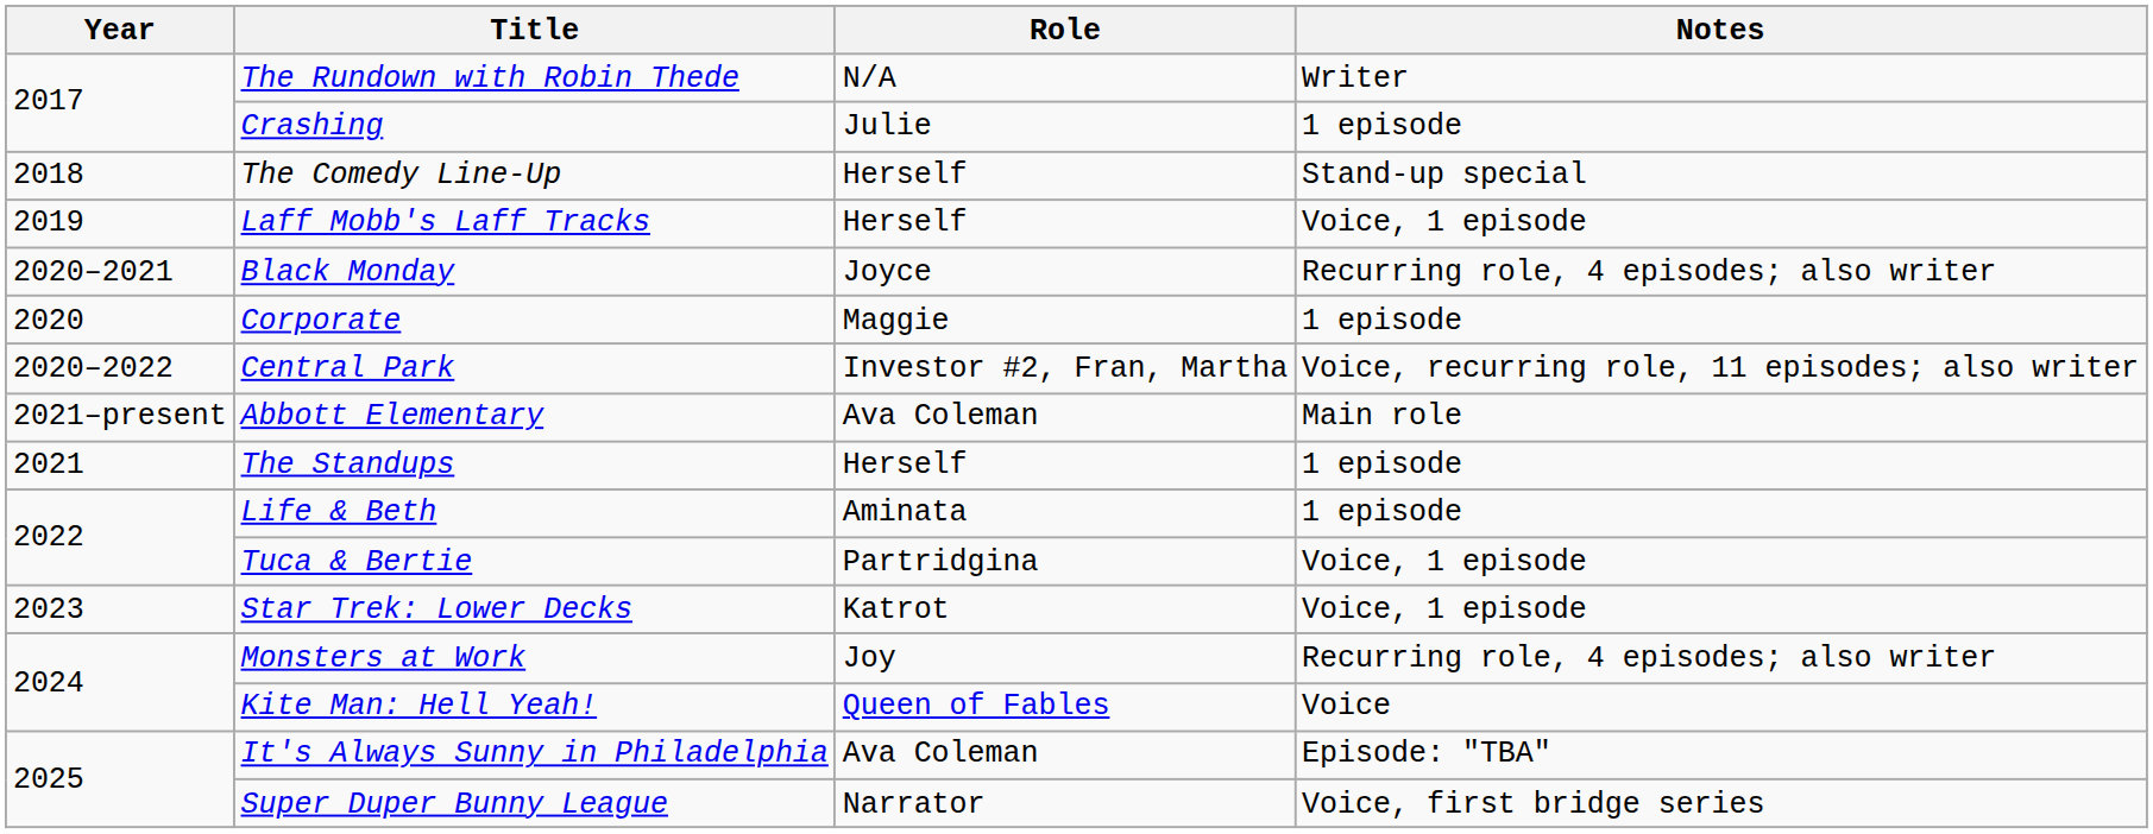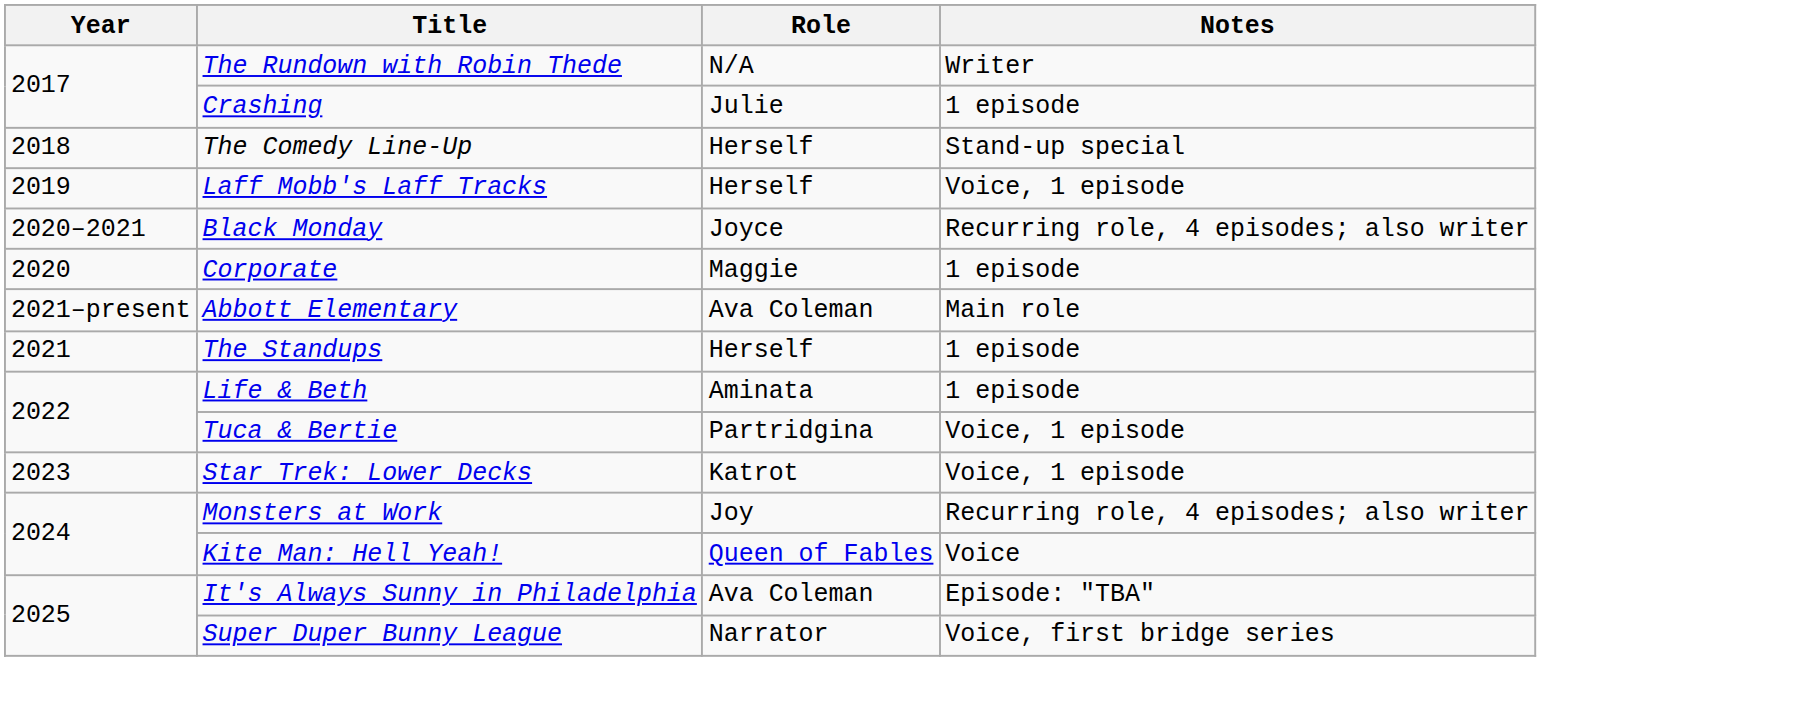 <table class="wikitable sortable">
 <tr>
 <th>Year</th>
 <th>Title</th>
 <th>Role</th>
 <th>Notes</th>
 </tr>
 <tr>
 <td rowspan="2">2017</td>
 <td><em><a href='#'>The Rundown with Robin Thede</a></em></td>
 <td>N/A</td>
 <td>Writer</td>
 </tr>
 <tr>
 <td><em><a href='#'>Crashing</a></em></td>
 <td>Julie</td>
 <td>1 episode</td>
 </tr>
 <tr>
 <td>2018</td>
 <td><em>The Comedy Line-Up</em></td>
 <td>Herself</td>
 <td>Stand-up special</td>
 </tr>
 <tr>
 <td>2019</td>
 <td><em><a href='#'>Laff Mobb's Laff Tracks</a></em></td>
 <td>Herself</td>
 <td>Voice, 1 episode</td>
 </tr>
 <tr>
 <td>2020–2021</td>
 <td><em><a href='#'>Black Monday</a></em></td>
 <td>Joyce</td>
 <td>Recurring role, 4 episodes; also writer</td>
 </tr>
 <tr>
 <td>2020</td>
 <td><em><a href='#'>Corporate</a></em></td>
 <td>Maggie</td>
 <td>1 episode</td>
-</tr>
-<tr>
-<td>2020–2022</td>
-<td><em><a href='#'>Central Park</a></em></td>
-<td>Investor #2, Fran, Martha</td>
-<td>Voice, recurring role, 11 episodes; also writer</td>
 </tr>
 <tr>
 <td>2021–present</td>
 <td><em><a href='#'>Abbott Elementary</a></em></td>
 <td>Ava Coleman</td>
 <td>Main role</td>
 </tr>
 <tr>
 <td>2021</td>
 <td><em><a href='#'>The Standups</a></em></td>
 <td>Herself</td>
 <td>1 episode</td>
 </tr>
 <tr>
 <td rowspan="2">2022</td>
 <td><em><a href='#'>Life & Beth</a></em></td>
 <td>Aminata</td>
 <td>1 episode</td>
 </tr>
 <tr>
 <td><em><a href='#'>Tuca & Bertie</a></em></td>
 <td>Partridgina</td>
 <td>Voice, 1 episode</td>
 </tr>
 <tr>
 <td>2023</td>
 <td><em><a href='#'>Star Trek: Lower Decks</a></em></td>
 <td>Katrot</td>
 <td>Voice, 1 episode</td>
 </tr>
 <tr>
 <td rowspan="2">2024</td>
 <td><em><a href='#'>Monsters at Work</a></em></td>
 <td>Joy</td>
 <td>Recurring role, 4 episodes; also writer</td>
 </tr>
 <tr>
 <td><em><a href='#'>Kite Man: Hell Yeah!</a></em></td>
 <td><a href='#'>Queen of Fables</a></td>
 <td>Voice</td>
 </tr>
 <tr>
 <td rowspan="2">2025</td>
 <td><em><a href='#'>It's Always Sunny in Philadelphia</a></em></td>
 <td>Ava Coleman</td>
 <td>Episode: "TBA"</td>
 </tr>
 <tr>
 <td><em><a href='#'>Super Duper Bunny League</a></em></td>
 <td>Narrator</td>
 <td>Voice, first bridge series</td>
 </tr>
 </table>
